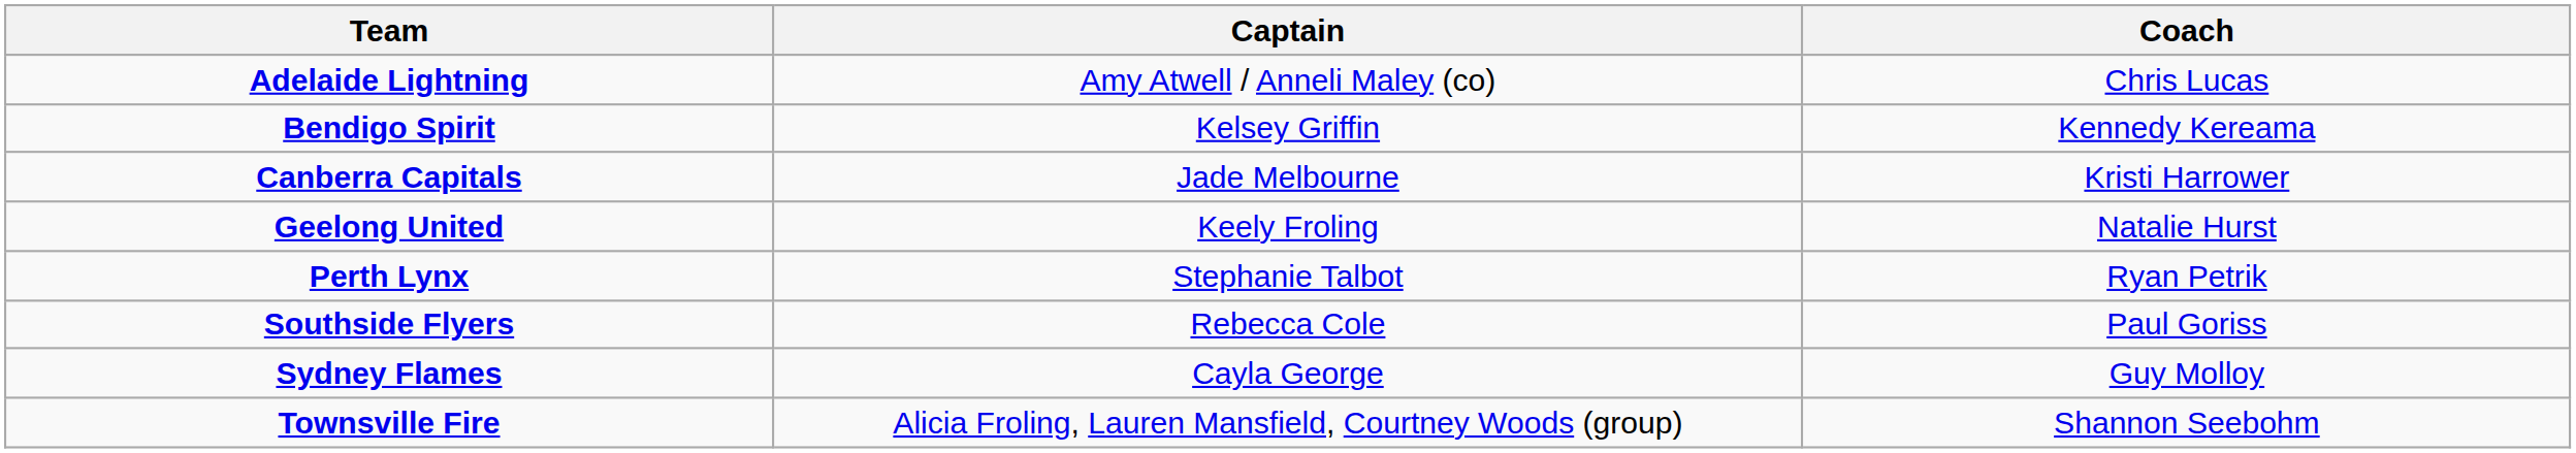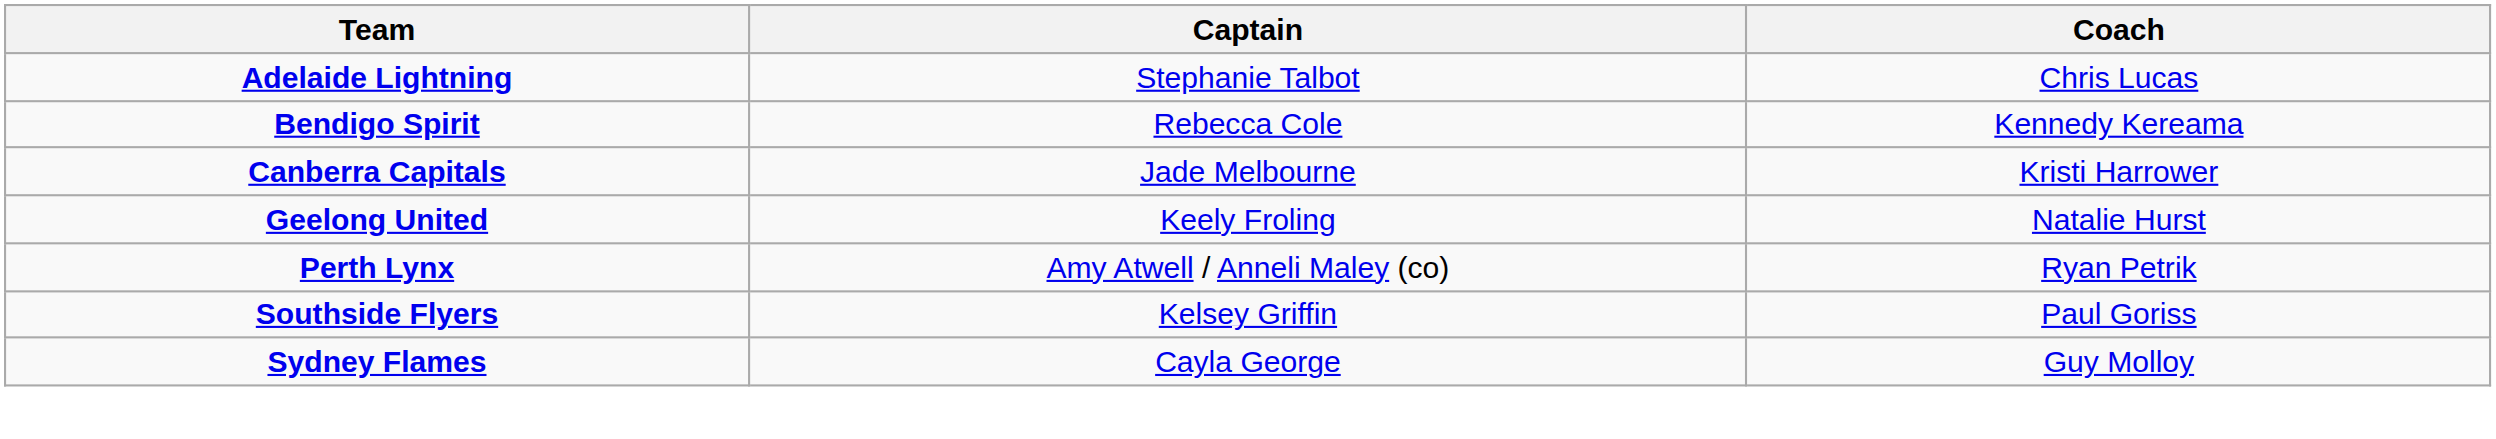 <table class="wikitable" style="width: 60%; text-align:center; font-size:90%">
 <tr>
 <th colspan=1 width=125>Team</th>
 <th width=170>Captain</th>
 <th width=125>Coach</th>
 </tr>
 <tr>
 <td><strong><a href='#'>Adelaide Lightning</a></strong></td>
-<td><a href='#'>Amy Atwell</a> / <a href='#'>Anneli Maley</a> (co)</td>
+<td><a href='#'>Stephanie Talbot</a></td>
 <td><a href='#'>Chris Lucas</a></td>
 </tr>
 <tr>
 <td><strong><a href='#'>Bendigo Spirit</a></strong></td>
-<td><a href='#'>Kelsey Griffin</a></td>
+<td><a href='#'>Rebecca Cole</a></td>
 <td><a href='#'>Kennedy Kereama</a></td>
 </tr>
 <tr>
 <td><strong><a href='#'>Canberra Capitals</a></strong></td>
 <td><a href='#'>Jade Melbourne</a></td>
 <td><a href='#'>Kristi Harrower</a></td>
 </tr>
 <tr>
 <td><strong><a href='#'>Geelong United</a></strong></td>
 <td><a href='#'>Keely Froling</a></td>
 <td><a href='#'>Natalie Hurst</a></td>
 </tr>
 <tr>
 <td><strong><a href='#'>Perth Lynx</a></strong></td>
-<td><a href='#'>Stephanie Talbot</a></td>
+<td><a href='#'>Amy Atwell</a> / <a href='#'>Anneli Maley</a> (co)</td>
 <td><a href='#'>Ryan Petrik</a></td>
 </tr>
 <tr>
 <td><strong><a href='#'>Southside Flyers</a></strong></td>
-<td><a href='#'>Rebecca Cole</a></td>
+<td><a href='#'>Kelsey Griffin</a></td>
 <td><a href='#'>Paul Goriss</a></td>
 </tr>
 <tr>
 <td><strong><a href='#'>Sydney Flames</a></strong></td>
 <td><a href='#'>Cayla George</a></td>
 <td><a href='#'>Guy Molloy</a></td>
 </tr>
-<tr>
-<td><strong><a href='#'>Townsville Fire</a></strong></td>
-<td><a href='#'>Alicia Froling</a>, <a href='#'>Lauren Mansfield</a>, <a href='#'>Courtney Woods</a> (group)</td>
-<td><a href='#'>Shannon Seebohm</a></td>
-</tr>
 </table>
